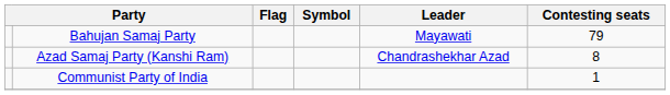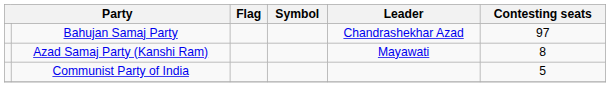 <table class="wikitable" width="50%" style="text-align:center">
 <tr>
 <th colspan="2">Party</th>
 <th>Flag</th>
 <th>Symbol</th>
 <th>Leader</th>
 <th>Contesting seats</th>
 </tr>
 <tr>
 <td></td>
 <td><a href='#'>Bahujan Samaj Party</a></td>
 <td></td>
 <td></td>
-<td><a href='#'>Mayawati</a></td>
-<td>79</td>
+<td><a href='#'>Chandrashekhar Azad</a></td>
+<td>97</td>
 </tr>
 <tr>
 <td></td>
 <td><a href='#'>Azad Samaj Party (Kanshi Ram)</a></td>
 <td></td>
 <td></td>
-<td><a href='#'>Chandrashekhar Azad</a></td>
+<td><a href='#'>Mayawati</a></td>
 <td>8</td>
 </tr>
 <tr>
 <td></td>
 <td><a href='#'>Communist Party of India</a></td>
 <td></td>
 <td></td>
 <td></td>
-<td>1</td>
+<td>5</td>
 </tr>
 <tr>
 </tr>
 </table>
